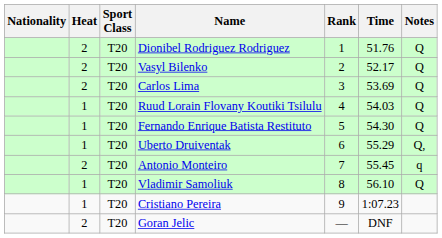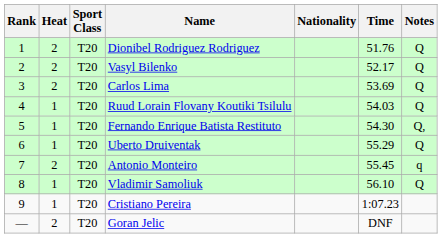 <table class="wikitable sortable" style="text-align:center">
 <tr>
-<th>Nationality</th>
+<th>Rank</th>
 <th>Heat</th>
 <th>Sport<br>Class</th>
 <th>Name</th>
-<th>Rank</th>
+<th>Nationality</th>
 <th>Time</th>
 <th>Notes</th>
 </tr>
 <tr bgcolor=ccffcc>
-<td align=left></td>
+<td>1</td>
 <td>2</td>
 <td>T20</td>
 <td align=left><a href='#'>Dionibel Rodriguez Rodriguez</a></td>
-<td>1</td>
+<td align=left></td>
 <td>51.76</td>
 <td>Q</td>
 </tr>
 <tr bgcolor=ccffcc>
-<td align=left></td>
+<td>2</td>
 <td>2</td>
 <td>T20</td>
 <td align=left><a href='#'>Vasyl Bilenko</a></td>
-<td>2</td>
+<td align=left></td>
 <td>52.17</td>
 <td>Q</td>
 </tr>
 <tr bgcolor=ccffcc>
-<td align=left></td>
+<td>3</td>
 <td>2</td>
 <td>T20</td>
 <td align=left><a href='#'>Carlos Lima</a></td>
-<td>3</td>
+<td align=left></td>
 <td>53.69</td>
 <td>Q</td>
 </tr>
 <tr bgcolor=ccffcc>
-<td align=left></td>
+<td>4</td>
 <td>1</td>
 <td>T20</td>
 <td align=left><a href='#'>Ruud Lorain Flovany Koutiki Tsilulu</a></td>
-<td>4</td>
+<td align=left></td>
 <td>54.03</td>
 <td>Q</td>
 </tr>
 <tr bgcolor=ccffcc>
-<td align=left></td>
+<td>5</td>
 <td>1</td>
 <td>T20</td>
 <td align=left><a href='#'>Fernando Enrique Batista Restituto</a></td>
-<td>5</td>
+<td align=left></td>
 <td>54.30</td>
+<td>Q, </td>
+</tr>
+<tr bgcolor=ccffcc>
+<td>6</td>
+<td>1</td>
+<td>T20</td>
+<td align=left><a href='#'>Uberto Druiventak</a></td>
+<td align=left></td>
+<td>55.29</td>
 <td>Q</td>
 </tr>
 <tr bgcolor=ccffcc>
-<td align=left></td>
-<td>1</td>
-<td>T20</td>
-<td align=left><a href='#'>Uberto Druiventak</a></td>
-<td>6</td>
-<td>55.29</td>
-<td>Q, </td>
-</tr>
-<tr bgcolor=ccffcc>
-<td align=left></td>
+<td>7</td>
 <td>2</td>
 <td>T20</td>
 <td align=left><a href='#'>Antonio Monteiro</a></td>
-<td>7</td>
+<td align=left></td>
 <td>55.45</td>
 <td>q</td>
 </tr>
 <tr bgcolor=ccffcc>
-<td align=left></td>
+<td>8</td>
 <td>1</td>
 <td>T20</td>
 <td align=left><a href='#'>Vladimir Samoliuk</a></td>
-<td>8</td>
+<td align=left></td>
 <td>56.10</td>
 <td>Q</td>
 </tr>
 <tr>
-<td align=left></td>
+<td>9</td>
 <td>1</td>
 <td>T20</td>
 <td align=left><a href='#'>Cristiano Pereira</a></td>
-<td>9</td>
+<td align=left></td>
 <td>1:07.23</td>
 <td></td>
 </tr>
 <tr>
-<td align=left></td>
+<td>—</td>
 <td>2</td>
 <td>T20</td>
 <td align=left><a href='#'>Goran Jelic</a></td>
-<td>—</td>
+<td align=left></td>
 <td>DNF</td>
 <td></td>
 </tr>
 </table>
